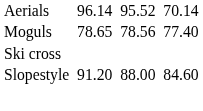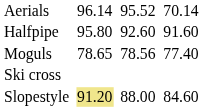 <table>
 <tr>
 <td>Aerials<br></td>
 <td></td>
 <td>96.14</td>
 <td></td>
 <td>95.52</td>
 <td></td>
 <td>70.14</td>
+</tr>
+<tr>
+<td>Halfpipe<br></td>
+<td></td>
+<td>95.80</td>
+<td></td>
+<td>92.60</td>
+<td></td>
+<td>91.60</td>
 </tr>
 <tr>
 <td>Moguls<br></td>
 <td></td>
 <td>78.65</td>
 <td></td>
 <td>78.56</td>
 <td></td>
 <td>77.40</td>
 </tr>
 <tr>
 <td>Ski cross<br></td>
 <td colspan=2></td>
 <td colspan=2></td>
 <td colspan=2></td>
 </tr>
 <tr>
 <td>Slopestyle<br></td>
 <td></td>
-<td>91.20</td>
+<td style="background: khaki;">91.20</td>
 <td></td>
 <td>88.00</td>
 <td></td>
 <td>84.60</td>
 </tr>
 </table>
